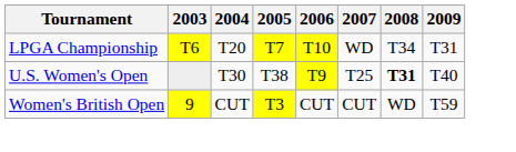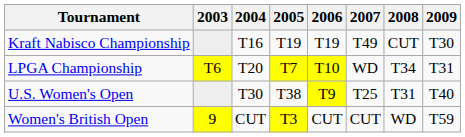 <table class="wikitable" style="font-size:95%;text-align:center;">
 <tr>
 <th>Tournament</th>
 <th>2003</th>
 <th>2004</th>
 <th>2005</th>
 <th>2006</th>
 <th>2007</th>
 <th>2008</th>
 <th>2009</th>
+</tr>
+<tr>
+<td align=left><a href='#'>Kraft Nabisco Championship</a></td>
+<td style="background:#eeeeee;"></td>
+<td>T16</td>
+<td>T19</td>
+<td>T19</td>
+<td>T49</td>
+<td>CUT</td>
+<td>T30</td>
 </tr>
 <tr>
 <td align=left><a href='#'>LPGA Championship</a></td>
 <td style="background:yellow;">T6</td>
 <td>T20</td>
 <td style="background:yellow;">T7</td>
 <td style="background:yellow;">T10</td>
 <td>WD</td>
 <td>T34</td>
 <td>T31</td>
 </tr>
 <tr>
 <td align=left><a href='#'>U.S. Women's Open</a></td>
 <td style="background:#eeeeee;"></td>
 <td>T30</td>
 <td>T38</td>
 <td style="background:yellow;">T9</td>
 <td>T25</td>
-<td><strong>T31</strong></td>
+<td>T31</td>
 <td>T40</td>
 </tr>
 <tr>
 <td align=left><a href='#'>Women's British Open</a></td>
 <td style="background:yellow;">9</td>
 <td>CUT</td>
 <td style="background:yellow;">T3</td>
 <td>CUT</td>
 <td>CUT</td>
 <td>WD</td>
 <td>T59</td>
 </tr>
 </table>
